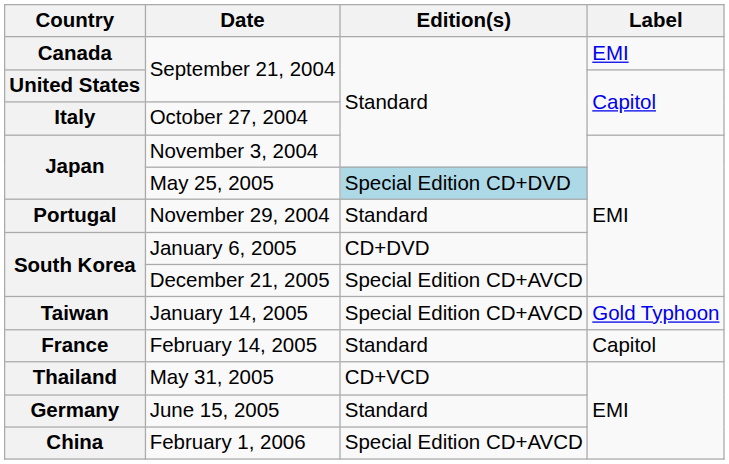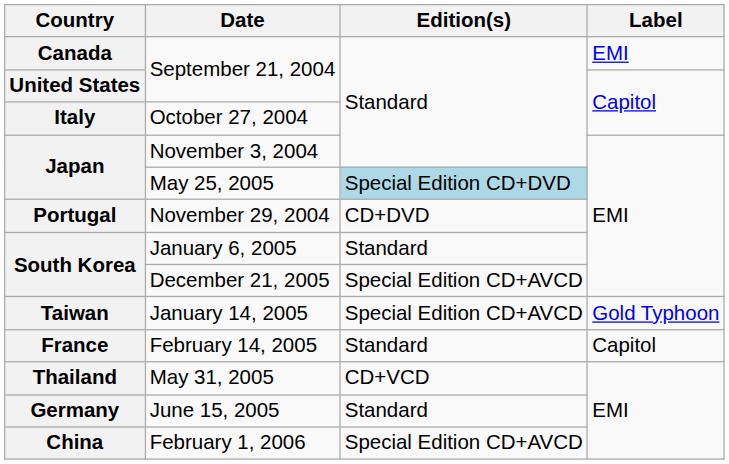 <table class="wikitable plainrowheaders">
 <tr>
 <th scope="col">Country</th>
 <th>Date</th>
 <th>Edition(s)</th>
 <th>Label</th>
 </tr>
 <tr>
 <th scope="row">Canada</th>
 <td rowspan="2">September 21, 2004</td>
 <td rowspan="4">Standard</td>
 <td><a href='#'>EMI</a></td>
 </tr>
 <tr>
 <th scope="row">United States</th>
 <td rowspan="2"><a href='#'>Capitol</a></td>
 </tr>
 <tr>
 <th scope="row">Italy</th>
 <td>October 27, 2004</td>
 </tr>
 <tr>
 <th scope="row" rowspan="2">Japan</th>
 <td>November 3, 2004</td>
 <td rowspan="5">EMI</td>
 </tr>
 <tr>
 <td>May 25, 2005</td>
 <td style="background: lightblue;">Special Edition CD+DVD</td>
 </tr>
 <tr>
 <th scope="row">Portugal</th>
 <td>November 29, 2004</td>
-<td>Standard</td>
+<td>CD+DVD</td>
 </tr>
 <tr>
 <th scope="row" rowspan="2">South Korea</th>
 <td>January 6, 2005</td>
-<td>CD+DVD</td>
+<td>Standard</td>
 </tr>
 <tr>
 <td>December 21, 2005</td>
 <td>Special Edition CD+AVCD</td>
 </tr>
 <tr>
 <th scope="row">Taiwan</th>
 <td>January 14, 2005</td>
 <td>Special Edition CD+AVCD</td>
 <td><a href='#'>Gold Typhoon</a></td>
 </tr>
 <tr>
 <th scope="row">France</th>
 <td>February 14, 2005</td>
 <td>Standard</td>
 <td>Capitol</td>
 </tr>
 <tr>
 <th scope="row">Thailand</th>
 <td>May 31, 2005</td>
 <td>CD+VCD</td>
 <td rowspan="3">EMI</td>
 </tr>
 <tr>
 <th scope="row">Germany</th>
 <td>June 15, 2005</td>
 <td>Standard</td>
 </tr>
 <tr>
 <th scope="row">China</th>
 <td>February 1, 2006</td>
 <td>Special Edition CD+AVCD</td>
 </tr>
 </table>
